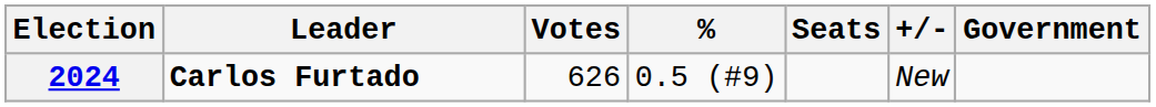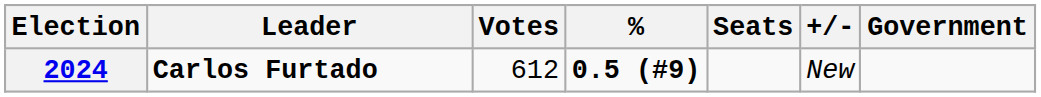 <table class="wikitable" style="text-align:right;">
 <tr>
 <th>Election</th>
 <th width="152px">Leader</th>
 <th>Votes</th>
 <th>%</th>
 <th>Seats</th>
 <th>+/-</th>
 <th>Government</th>
 </tr>
 <tr>
 <th><a href='#'>2024</a></th>
 <td align=left><strong>Carlos Furtado</strong></td>
-<td>626</td>
-<td>0.5 (#9)</td>
+<td>612</td>
+<td><strong>0.5 (#9)</strong></td>
 <td></td>
 <td><em>New</em></td>
 <td></td>
 </tr>
 </table>
